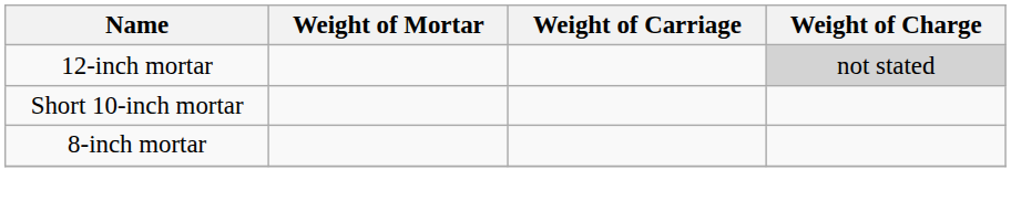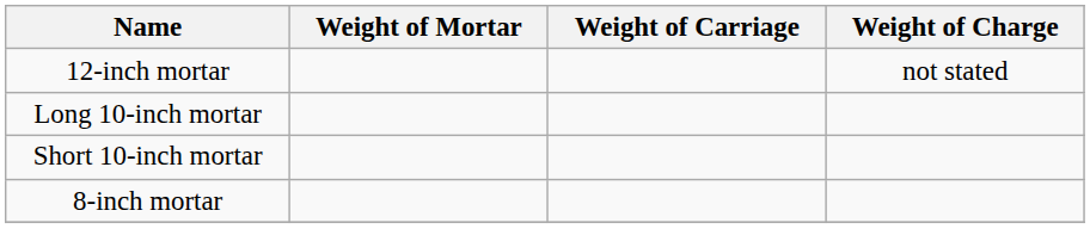 <table class="wikitable" style="text-align:center; width:50%;">
 <tr>
 <th>Name</th>
 <th>Weight of Mortar</th>
 <th>Weight of Carriage</th>
 <th>Weight of Charge</th>
 </tr>
 <tr>
 <td ROWSPAN=1>12-inch mortar</td>
 <td></td>
 <td></td>
-<td style="background: lightgrey;">not stated</td>
+<td>not stated</td>
+</tr>
+<tr>
+<td ROWSPAN=1>Long 10-inch mortar</td>
+<td></td>
+<td></td>
+<td></td>
 </tr>
 <tr>
 <td ROWSPAN=1>Short 10-inch mortar</td>
 <td></td>
 <td></td>
 <td></td>
 </tr>
 <tr>
 <td ROWSPAN=1>8-inch mortar</td>
 <td></td>
 <td></td>
 <td></td>
 </tr>
 <tr>
 </tr>
 </table>
